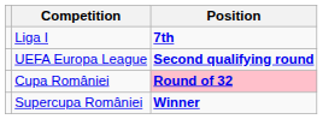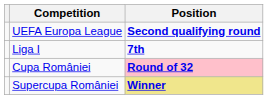 <table class="wikitable">
 <tr>
 <th></th>
 <th>Competition</th>
 <th>Position</th>
 </tr>
 <tr>
 <td></td>
-<td><a href='#'>Liga I</a></td>
-<td><strong><a href='#'>7th</a></strong></td>
+<td><a href='#'>UEFA Europa League</a></td>
+<td><strong><a href='#'>Second qualifying round</a></strong></td>
 </tr>
 <tr>
 <td></td>
-<td><a href='#'>UEFA Europa League</a></td>
-<td><strong><a href='#'>Second qualifying round</a></strong></td>
+<td><a href='#'>Liga I</a></td>
+<td><strong><a href='#'>7th</a></strong></td>
 </tr>
 <tr>
 <td></td>
 <td><a href='#'>Cupa României</a></td>
 <td style="background: pink;"><strong><a href='#'>Round of 32</a></strong></td>
 </tr>
 <tr>
 <td></td>
 <td><a href='#'>Supercupa României</a></td>
-<td><strong><a href='#'>Winner</a></strong></td>
+<td style="background: khaki;"><strong><a href='#'>Winner</a></strong></td>
 </tr>
 </table>
